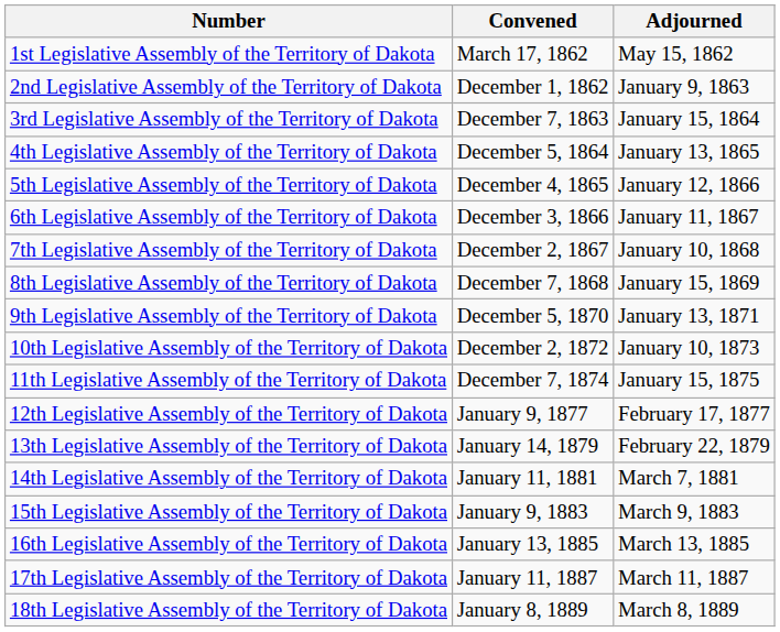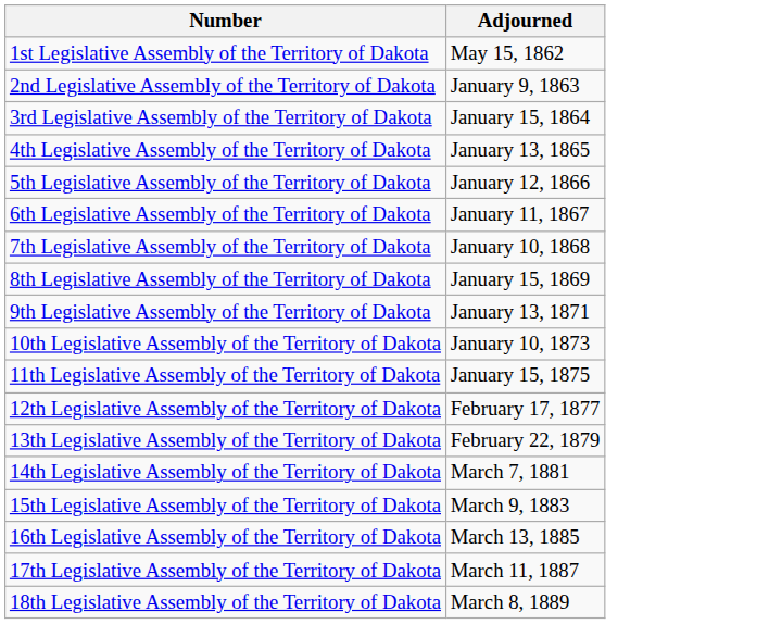 <table class="wikitable">
 <tr>
 <th>Number</th>
-<th>Convened</th>
 <th>Adjourned</th>
 </tr>
 <tr>
 <td><a href='#'>1st Legislative Assembly of the Territory of Dakota</a></td>
-<td>March 17, 1862</td>
 <td>May 15, 1862</td>
 </tr>
 <tr>
 <td><a href='#'>2nd Legislative Assembly of the Territory of Dakota</a></td>
-<td>December 1, 1862</td>
 <td>January 9, 1863</td>
 </tr>
 <tr>
 <td><a href='#'>3rd Legislative Assembly of the Territory of Dakota</a></td>
-<td>December 7, 1863</td>
 <td>January 15, 1864</td>
 </tr>
 <tr>
 <td><a href='#'>4th Legislative Assembly of the Territory of Dakota</a></td>
-<td>December 5, 1864</td>
 <td>January 13, 1865</td>
 </tr>
 <tr>
 <td><a href='#'>5th Legislative Assembly of the Territory of Dakota</a></td>
-<td>December 4, 1865</td>
 <td>January 12, 1866</td>
 </tr>
 <tr>
 <td><a href='#'>6th Legislative Assembly of the Territory of Dakota</a></td>
-<td>December 3, 1866</td>
 <td>January 11, 1867</td>
 </tr>
 <tr>
 <td><a href='#'>7th Legislative Assembly of the Territory of Dakota</a></td>
-<td>December 2, 1867</td>
 <td>January 10, 1868</td>
 </tr>
 <tr>
 <td><a href='#'>8th Legislative Assembly of the Territory of Dakota</a></td>
-<td>December 7, 1868</td>
 <td>January 15, 1869</td>
 </tr>
 <tr>
 <td><a href='#'>9th Legislative Assembly of the Territory of Dakota</a></td>
-<td>December 5, 1870</td>
 <td>January 13, 1871</td>
 </tr>
 <tr>
 <td><a href='#'>10th Legislative Assembly of the Territory of Dakota</a></td>
-<td>December 2, 1872</td>
 <td>January 10, 1873</td>
 </tr>
 <tr>
 <td><a href='#'>11th Legislative Assembly of the Territory of Dakota</a></td>
-<td>December 7, 1874</td>
 <td>January 15, 1875</td>
 </tr>
 <tr>
 <td><a href='#'>12th Legislative Assembly of the Territory of Dakota</a></td>
-<td>January 9, 1877</td>
 <td>February 17, 1877</td>
 </tr>
 <tr>
 <td><a href='#'>13th Legislative Assembly of the Territory of Dakota</a></td>
-<td>January 14, 1879</td>
 <td>February 22, 1879</td>
 </tr>
 <tr>
 <td><a href='#'>14th Legislative Assembly of the Territory of Dakota</a></td>
-<td>January 11, 1881</td>
 <td>March 7, 1881</td>
 </tr>
 <tr>
 <td><a href='#'>15th Legislative Assembly of the Territory of Dakota</a></td>
-<td>January 9, 1883</td>
 <td>March 9, 1883</td>
 </tr>
 <tr>
 <td><a href='#'>16th Legislative Assembly of the Territory of Dakota</a></td>
-<td>January 13, 1885</td>
 <td>March 13, 1885</td>
 </tr>
 <tr>
 <td><a href='#'>17th Legislative Assembly of the Territory of Dakota</a></td>
-<td>January 11, 1887</td>
 <td>March 11, 1887</td>
 </tr>
 <tr>
 <td><a href='#'>18th Legislative Assembly of the Territory of Dakota</a></td>
-<td>January 8, 1889</td>
 <td>March 8, 1889</td>
 </tr>
 </table>
